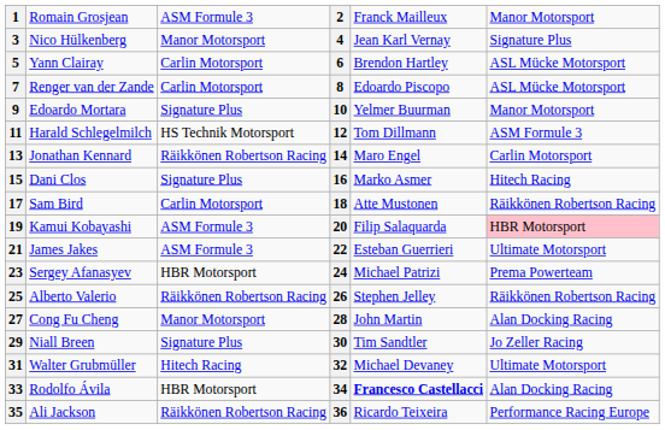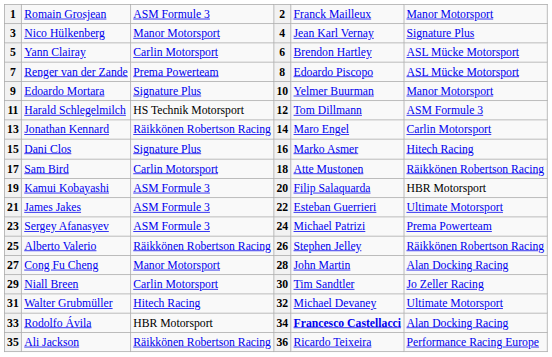 <table class="wikitable" style="font-size: 95%;">
 <tr>
 <th>1</th>
 <td> <a href='#'>Romain Grosjean</a></td>
 <td><a href='#'>ASM Formule 3</a></td>
 <th>2</th>
 <td> <a href='#'>Franck Mailleux</a></td>
 <td><a href='#'>Manor Motorsport</a></td>
 </tr>
 <tr>
 <th>3</th>
 <td> <a href='#'>Nico Hülkenberg</a></td>
 <td><a href='#'>Manor Motorsport</a></td>
 <th>4</th>
 <td> <a href='#'>Jean Karl Vernay</a></td>
 <td><a href='#'>Signature Plus</a></td>
 </tr>
 <tr>
 <th>5</th>
 <td> <a href='#'>Yann Clairay</a></td>
 <td><a href='#'>Carlin Motorsport</a></td>
 <th>6</th>
 <td> <a href='#'>Brendon Hartley</a></td>
 <td><a href='#'>ASL Mücke Motorsport</a></td>
 </tr>
 <tr>
 <th>7</th>
 <td> <a href='#'>Renger van der Zande</a></td>
-<td><a href='#'>Carlin Motorsport</a></td>
+<td><a href='#'>Prema Powerteam</a></td>
 <th>8</th>
 <td> <a href='#'>Edoardo Piscopo</a></td>
 <td><a href='#'>ASL Mücke Motorsport</a></td>
 </tr>
 <tr>
 <th>9</th>
 <td> <a href='#'>Edoardo Mortara</a></td>
 <td><a href='#'>Signature Plus</a></td>
 <th>10</th>
 <td> <a href='#'>Yelmer Buurman</a></td>
 <td><a href='#'>Manor Motorsport</a></td>
 </tr>
 <tr>
 <th>11</th>
 <td> <a href='#'>Harald Schlegelmilch</a></td>
 <td>HS Technik Motorsport</td>
 <th>12</th>
 <td> <a href='#'>Tom Dillmann</a></td>
 <td><a href='#'>ASM Formule 3</a></td>
 </tr>
 <tr>
 <th>13</th>
 <td> <a href='#'>Jonathan Kennard</a></td>
 <td><a href='#'>Räikkönen Robertson Racing</a></td>
 <th>14</th>
 <td> <a href='#'>Maro Engel</a></td>
 <td><a href='#'>Carlin Motorsport</a></td>
 </tr>
 <tr>
 <th>15</th>
 <td> <a href='#'>Dani Clos</a></td>
 <td><a href='#'>Signature Plus</a></td>
 <th>16</th>
 <td> <a href='#'>Marko Asmer</a></td>
 <td><a href='#'>Hitech Racing</a></td>
 </tr>
 <tr>
 <th>17</th>
 <td> <a href='#'>Sam Bird</a></td>
 <td><a href='#'>Carlin Motorsport</a></td>
 <th>18</th>
 <td> <a href='#'>Atte Mustonen</a></td>
 <td><a href='#'>Räikkönen Robertson Racing</a></td>
 </tr>
 <tr>
 <th>19</th>
 <td> <a href='#'>Kamui Kobayashi</a></td>
 <td><a href='#'>ASM Formule 3</a></td>
 <th>20</th>
 <td> <a href='#'>Filip Salaquarda</a></td>
-<td style="background: pink;">HBR Motorsport</td>
+<td>HBR Motorsport</td>
 </tr>
 <tr>
 <th>21</th>
 <td> <a href='#'>James Jakes</a></td>
 <td><a href='#'>ASM Formule 3</a></td>
 <th>22</th>
 <td> <a href='#'>Esteban Guerrieri</a></td>
 <td><a href='#'>Ultimate Motorsport</a></td>
 </tr>
 <tr>
 <th>23</th>
 <td> <a href='#'>Sergey Afanasyev</a></td>
-<td>HBR Motorsport</td>
+<td><a href='#'>ASM Formule 3</a></td>
 <th>24</th>
 <td> <a href='#'>Michael Patrizi</a></td>
 <td><a href='#'>Prema Powerteam</a></td>
 </tr>
 <tr>
 <th>25</th>
 <td> <a href='#'>Alberto Valerio</a></td>
 <td><a href='#'>Räikkönen Robertson Racing</a></td>
 <th>26</th>
 <td> <a href='#'>Stephen Jelley</a></td>
 <td><a href='#'>Räikkönen Robertson Racing</a></td>
 </tr>
 <tr>
 <th>27</th>
 <td> <a href='#'>Cong Fu Cheng</a></td>
 <td><a href='#'>Manor Motorsport</a></td>
 <th>28</th>
 <td> <a href='#'>John Martin</a></td>
 <td><a href='#'>Alan Docking Racing</a></td>
 </tr>
 <tr>
 <th>29</th>
 <td> <a href='#'>Niall Breen</a></td>
-<td><a href='#'>Signature Plus</a></td>
+<td><a href='#'>Carlin Motorsport</a></td>
 <th>30</th>
 <td> <a href='#'>Tim Sandtler</a></td>
 <td><a href='#'>Jo Zeller Racing</a></td>
 </tr>
 <tr>
 <th>31</th>
 <td> <a href='#'>Walter Grubmüller</a></td>
 <td><a href='#'>Hitech Racing</a></td>
 <th>32</th>
 <td> <a href='#'>Michael Devaney</a></td>
 <td><a href='#'>Ultimate Motorsport</a></td>
 </tr>
 <tr>
 <th>33</th>
 <td> <a href='#'>Rodolfo Ávila</a></td>
 <td>HBR Motorsport</td>
 <th>34</th>
 <td><strong> <a href='#'>Francesco Castellacci</a></strong></td>
 <td><a href='#'>Alan Docking Racing</a></td>
 </tr>
 <tr>
 <th>35</th>
 <td> <a href='#'>Ali Jackson</a></td>
 <td><a href='#'>Räikkönen Robertson Racing</a></td>
 <th>36</th>
 <td> <a href='#'>Ricardo Teixeira</a></td>
 <td><a href='#'>Performance Racing Europe</a></td>
 </tr>
 </table>
